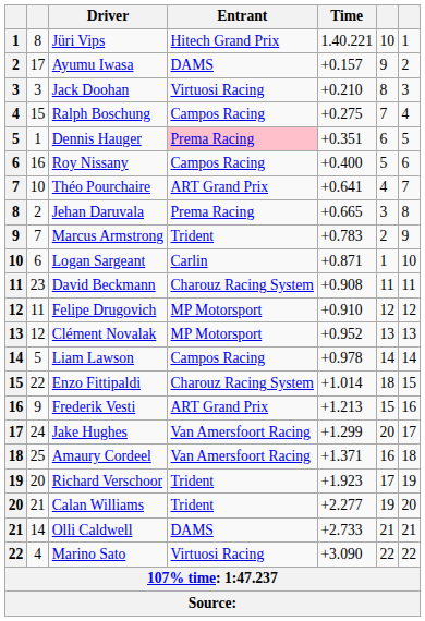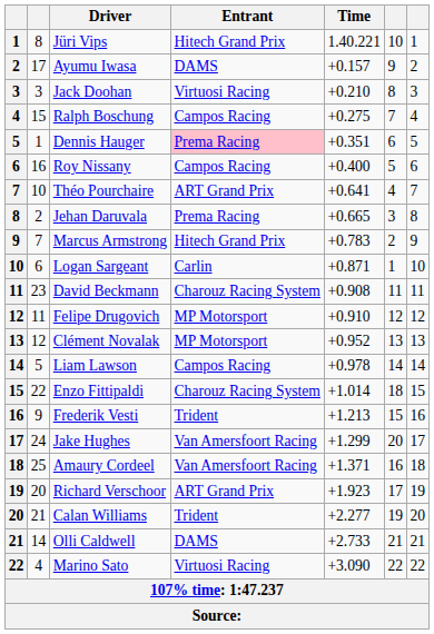 <table class="wikitable" style="font-size:85%">
 <tr>
 <th scope="col"></th>
 <th scope="col"></th>
 <th scope="col">Driver</th>
 <th scope="col">Entrant</th>
 <th scope="col">Time</th>
 <th scope="col"></th>
 <th scope="col"></th>
 </tr>
 <tr>
 <th>1</th>
 <td align="center">8</td>
 <td> <a href='#'>Jüri Vips</a></td>
 <td><a href='#'>Hitech Grand Prix</a></td>
 <td>1.40.221</td>
 <td>10</td>
 <td>1</td>
 </tr>
 <tr>
 <th>2</th>
 <td align="center">17</td>
 <td> <a href='#'>Ayumu Iwasa</a></td>
 <td><a href='#'>DAMS</a></td>
 <td>+0.157</td>
 <td>9</td>
 <td>2</td>
 </tr>
 <tr>
 <th>3</th>
 <td align="center">3</td>
 <td> <a href='#'>Jack Doohan</a></td>
 <td><a href='#'>Virtuosi Racing</a></td>
 <td>+0.210</td>
 <td>8</td>
 <td>3</td>
 </tr>
 <tr>
 <th>4</th>
 <td align="center">15</td>
 <td> <a href='#'>Ralph Boschung</a></td>
 <td><a href='#'>Campos Racing</a></td>
 <td>+0.275</td>
 <td>7</td>
 <td>4</td>
 </tr>
 <tr>
 <th>5</th>
 <td align="center">1</td>
 <td> <a href='#'>Dennis Hauger</a></td>
 <td style="background: pink;"><a href='#'>Prema Racing</a></td>
 <td>+0.351</td>
 <td>6</td>
 <td>5</td>
 </tr>
 <tr>
 <th>6</th>
 <td align="center">16</td>
 <td> <a href='#'>Roy Nissany</a></td>
 <td><a href='#'>Campos Racing</a></td>
 <td>+0.400</td>
 <td>5</td>
 <td>6</td>
 </tr>
 <tr>
 <th>7</th>
 <td align="center">10</td>
 <td> <a href='#'>Théo Pourchaire</a></td>
 <td><a href='#'>ART Grand Prix</a></td>
 <td>+0.641</td>
 <td>4</td>
 <td>7</td>
 </tr>
 <tr>
 <th>8</th>
 <td align="center">2</td>
 <td> <a href='#'>Jehan Daruvala</a></td>
 <td><a href='#'>Prema Racing</a></td>
 <td>+0.665</td>
 <td>3</td>
 <td>8</td>
 </tr>
 <tr>
 <th>9</th>
 <td align="center">7</td>
 <td> <a href='#'>Marcus Armstrong</a></td>
-<td><a href='#'>Trident</a></td>
+<td><a href='#'>Hitech Grand Prix</a></td>
 <td>+0.783</td>
 <td>2</td>
 <td>9</td>
 </tr>
 <tr>
 <th>10</th>
 <td align="center">6</td>
 <td> <a href='#'>Logan Sargeant</a></td>
 <td><a href='#'>Carlin</a></td>
 <td>+0.871</td>
 <td>1</td>
 <td>10</td>
 </tr>
 <tr>
 <th>11</th>
 <td align="center">23</td>
 <td> <a href='#'>David Beckmann</a></td>
 <td><a href='#'>Charouz Racing System</a></td>
 <td>+0.908</td>
 <td>11</td>
 <td>11</td>
 </tr>
 <tr>
 <th>12</th>
 <td align="center">11</td>
 <td> <a href='#'>Felipe Drugovich</a></td>
 <td><a href='#'>MP Motorsport</a></td>
 <td>+0.910</td>
 <td>12</td>
 <td>12</td>
 </tr>
 <tr>
 <th>13</th>
 <td align="center">12</td>
 <td> <a href='#'>Clément Novalak</a></td>
 <td><a href='#'>MP Motorsport</a></td>
 <td>+0.952</td>
 <td>13</td>
 <td>13</td>
 </tr>
 <tr>
 <th>14</th>
 <td align="center">5</td>
 <td> <a href='#'>Liam Lawson</a></td>
 <td><a href='#'>Campos Racing</a></td>
 <td>+0.978</td>
 <td>14</td>
 <td>14</td>
 </tr>
 <tr>
 <th>15</th>
 <td align="center">22</td>
 <td> <a href='#'>Enzo Fittipaldi</a></td>
 <td><a href='#'>Charouz Racing System</a></td>
 <td>+1.014</td>
 <td>18</td>
 <td>15</td>
 </tr>
 <tr>
 <th>16</th>
 <td align="center">9</td>
 <td> <a href='#'>Frederik Vesti</a></td>
-<td><a href='#'>ART Grand Prix</a></td>
+<td><a href='#'>Trident</a></td>
 <td>+1.213</td>
 <td>15</td>
 <td>16</td>
 </tr>
 <tr>
 <th>17</th>
 <td align="center">24</td>
 <td> <a href='#'>Jake Hughes</a></td>
 <td><a href='#'>Van Amersfoort Racing</a></td>
 <td>+1.299</td>
 <td>20</td>
 <td>17</td>
 </tr>
 <tr>
 <th>18</th>
 <td align="center">25</td>
 <td> <a href='#'>Amaury Cordeel</a></td>
 <td><a href='#'>Van Amersfoort Racing</a></td>
 <td>+1.371</td>
 <td>16</td>
 <td>18</td>
 </tr>
 <tr>
 <th>19</th>
 <td align="center">20</td>
 <td> <a href='#'>Richard Verschoor</a></td>
-<td><a href='#'>Trident</a></td>
+<td><a href='#'>ART Grand Prix</a></td>
 <td>+1.923</td>
 <td>17</td>
 <td>19</td>
 </tr>
 <tr>
 <th>20</th>
 <td align="center">21</td>
 <td> <a href='#'>Calan Williams</a></td>
 <td><a href='#'>Trident</a></td>
 <td>+2.277</td>
 <td>19</td>
 <td>20</td>
 </tr>
 <tr>
 <th>21</th>
 <td align="center">14</td>
 <td> <a href='#'>Olli Caldwell</a></td>
 <td><a href='#'>DAMS</a></td>
 <td>+2.733</td>
 <td>21</td>
 <td>21</td>
 </tr>
 <tr>
 <th>22</th>
 <td align="center">4</td>
 <td> <a href='#'>Marino Sato</a></td>
 <td><a href='#'>Virtuosi Racing</a></td>
 <td>+3.090</td>
 <td>22</td>
 <td>22</td>
 </tr>
 <tr>
 <th colspan="7"><a href='#'>107% time</a>: 1:47.237</th>
 </tr>
 <tr>
 <th colspan="7">Source:</th>
 </tr>
 </table>
